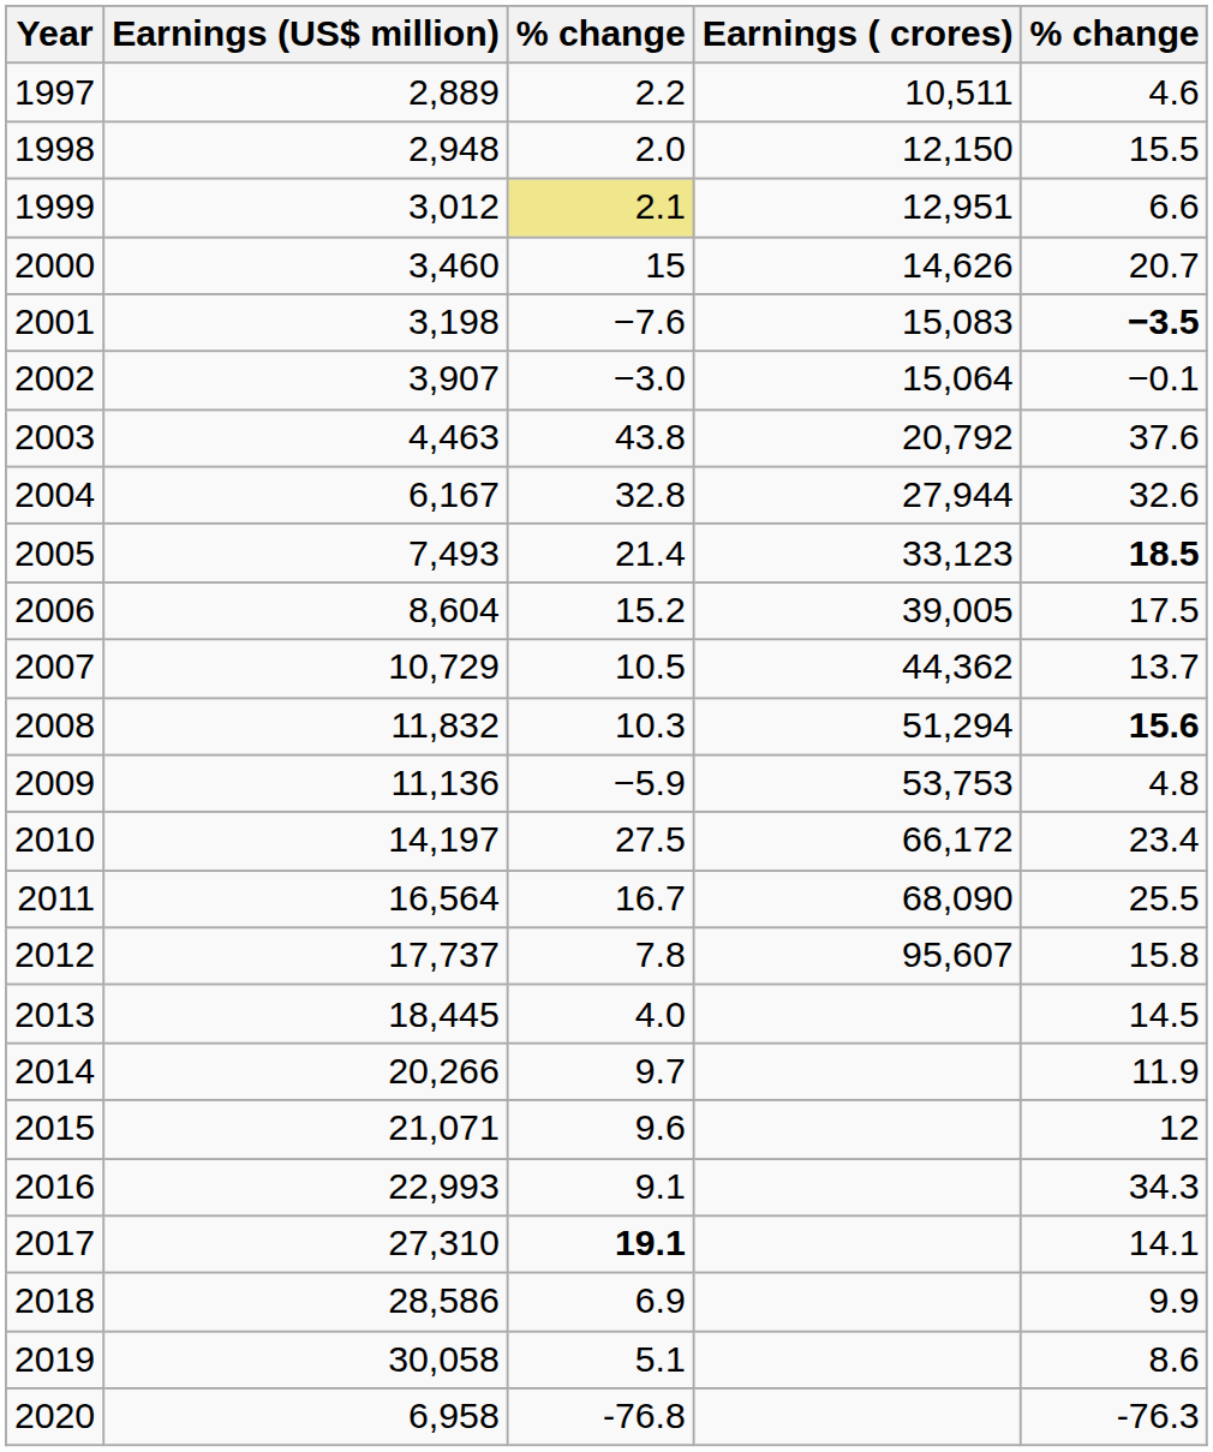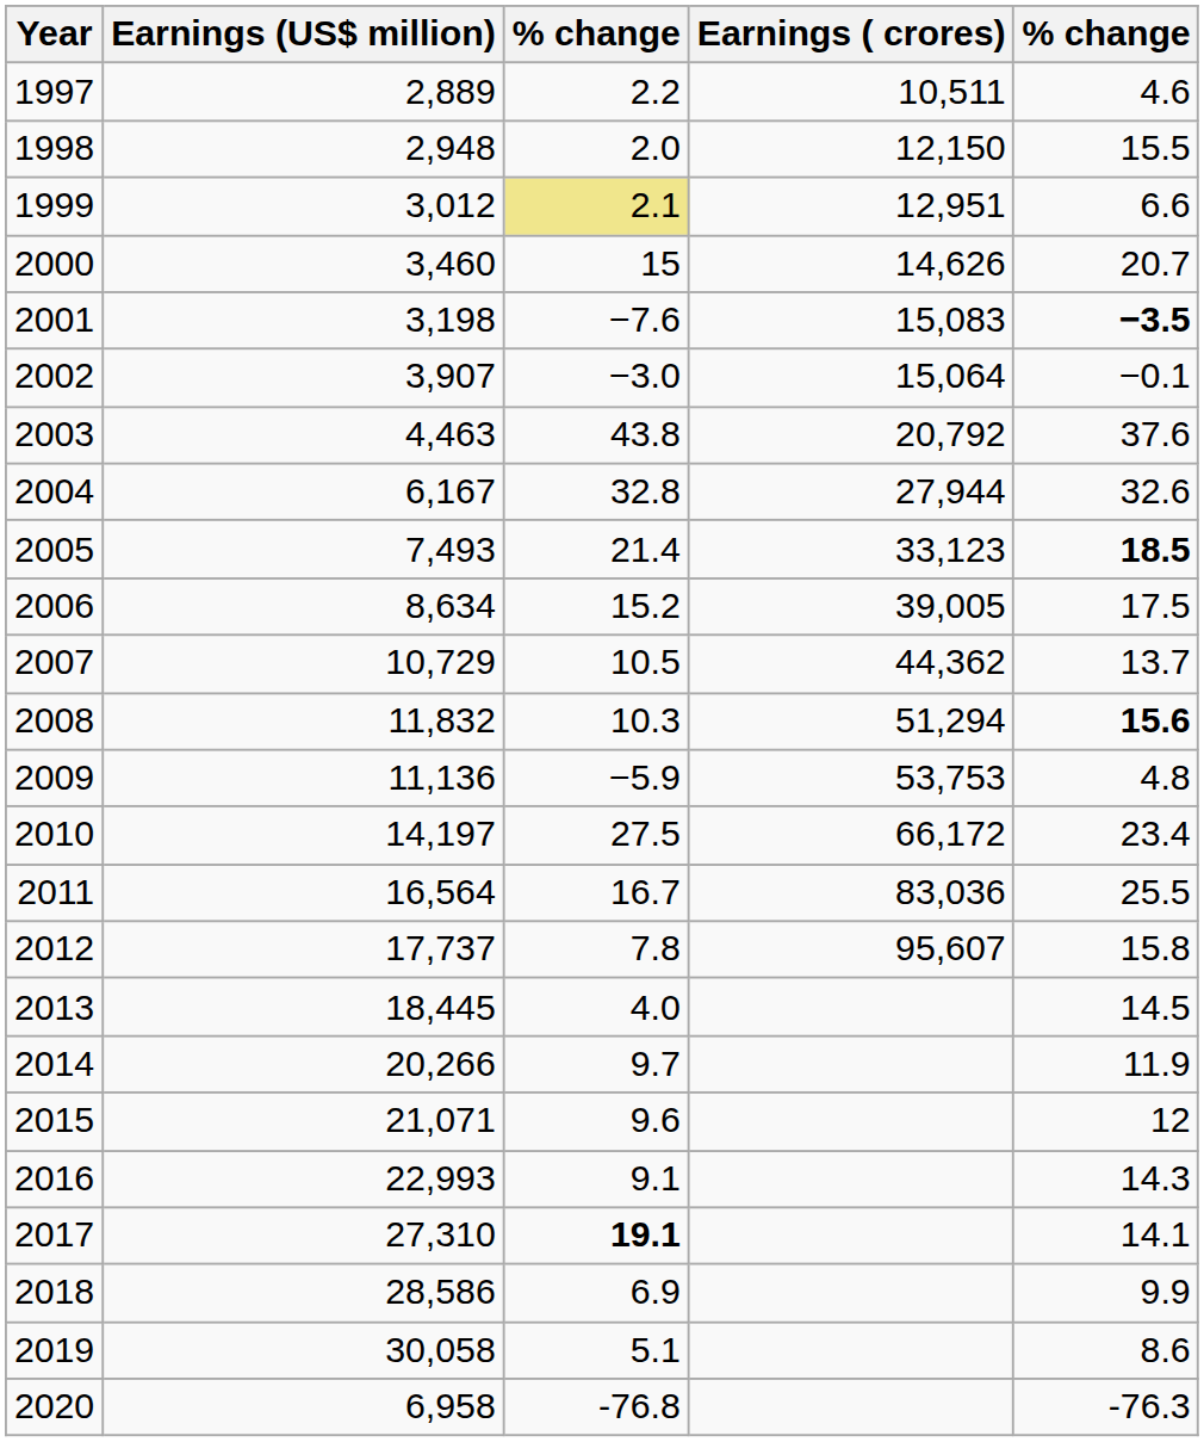 <table class="wikitable" style="text-align:right">
 <tr>
 <th>Year</th>
 <th>Earnings (US$ million)</th>
 <th>% change</th>
 <th>Earnings ( crores)</th>
 <th>% change</th>
 </tr>
 <tr>
 <td>1997</td>
 <td>2,889</td>
 <td>2.2</td>
 <td>10,511</td>
 <td>4.6</td>
 </tr>
 <tr>
 <td>1998</td>
 <td>2,948</td>
 <td>2.0</td>
 <td>12,150</td>
 <td>15.5</td>
 </tr>
 <tr>
 <td>1999</td>
 <td>3,012</td>
 <td style="background: khaki;">2.1</td>
 <td>12,951</td>
 <td>6.6</td>
 </tr>
 <tr>
 <td>2000</td>
 <td>3,460</td>
 <td>15</td>
 <td>14,626</td>
 <td>20.7</td>
 </tr>
 <tr>
 <td>2001</td>
 <td>3,198</td>
 <td>−7.6</td>
 <td>15,083</td>
 <td><strong>−3.5</strong></td>
 </tr>
 <tr>
 <td>2002</td>
 <td>3,907</td>
 <td>−3.0</td>
 <td>15,064</td>
 <td>−0.1</td>
 </tr>
 <tr>
 <td>2003</td>
 <td>4,463</td>
 <td>43.8</td>
 <td>20,792</td>
 <td>37.6</td>
 </tr>
 <tr>
 <td>2004</td>
 <td>6,167</td>
 <td>32.8</td>
 <td>27,944</td>
 <td>32.6</td>
 </tr>
 <tr>
 <td>2005</td>
 <td>7,493</td>
 <td>21.4</td>
 <td>33,123</td>
 <td><strong>18.5</strong></td>
 </tr>
 <tr>
 <td>2006</td>
-<td>8,604</td>
+<td>8,634</td>
 <td>15.2</td>
 <td>39,005</td>
 <td>17.5</td>
 </tr>
 <tr>
 <td>2007</td>
 <td>10,729</td>
 <td>10.5</td>
 <td>44,362</td>
 <td>13.7</td>
 </tr>
 <tr>
 <td>2008</td>
 <td>11,832</td>
 <td>10.3</td>
 <td>51,294</td>
 <td><strong>15.6</strong></td>
 </tr>
 <tr>
 <td>2009</td>
 <td>11,136</td>
 <td>−5.9</td>
 <td>53,753</td>
 <td>4.8</td>
 </tr>
 <tr>
 <td>2010</td>
 <td>14,197</td>
 <td>27.5</td>
 <td>66,172</td>
 <td>23.4</td>
 </tr>
 <tr>
 <td>2011</td>
 <td>16,564</td>
 <td>16.7</td>
-<td>68,090</td>
+<td>83,036</td>
 <td>25.5</td>
 </tr>
 <tr>
 <td>2012</td>
 <td>17,737</td>
 <td>7.8</td>
 <td>95,607</td>
 <td>15.8</td>
 </tr>
 <tr>
 <td>2013</td>
 <td>18,445</td>
 <td>4.0</td>
 <td></td>
 <td>14.5</td>
 </tr>
 <tr>
 <td>2014</td>
 <td>20,266</td>
 <td>9.7</td>
 <td></td>
 <td>11.9</td>
 </tr>
 <tr>
 <td>2015</td>
 <td>21,071</td>
 <td>9.6</td>
 <td></td>
 <td>12</td>
 </tr>
 <tr>
 <td>2016</td>
 <td>22,993</td>
 <td>9.1</td>
 <td></td>
-<td>34.3</td>
+<td>14.3</td>
 </tr>
 <tr>
 <td>2017</td>
 <td>27,310</td>
 <td><strong>19.1</strong></td>
 <td></td>
 <td>14.1</td>
 </tr>
 <tr>
 <td>2018</td>
 <td>28,586</td>
 <td>6.9</td>
 <td></td>
 <td>9.9</td>
 </tr>
 <tr>
 <td>2019</td>
 <td>30,058</td>
 <td>5.1</td>
 <td></td>
 <td>8.6</td>
 </tr>
 <tr>
 <td>2020</td>
 <td>6,958</td>
 <td>-76.8</td>
 <td></td>
 <td>-76.3</td>
 </tr>
 </table>
